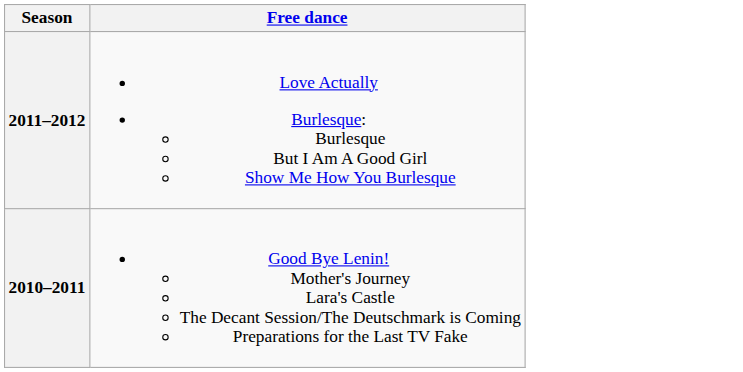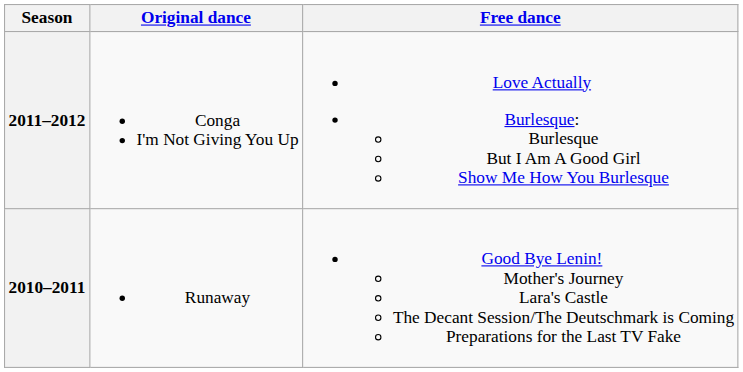 <table class="wikitable" style="text-align:center">
 <tr>
 <th>Season</th>
+<th><a href='#'>Original dance</a></th>
 <th><a href='#'>Free dance</a></th>
 </tr>
 <tr>
 <th>2011–2012 <br></th>
+<td><br><ul><li>Conga <br></li><li>I'm Not Giving You Up <br></li></ul></td>
 <td><br><ul><li><a href='#'>Love Actually</a></li></ul><ul><li><a href='#'>Burlesque</a>:<ul><li>Burlesque <br></li><li>But I Am A Good Girl <br></li><li><a href='#'>Show Me How You Burlesque</a> <br></li></ul></li></ul></td>
 </tr>
 <tr>
 <th>2010–2011 <br></th>
+<td><br><ul><li>Runaway <br></li></ul></td>
 <td><br><ul><li><a href='#'>Good Bye Lenin!</a><ul><li>Mother's Journey</li><li>Lara's Castle</li><li>The Decant Session/The Deutschmark is Coming</li><li>Preparations for the Last TV Fake <br></li></ul></li></ul></td>
 </tr>
 </table>
